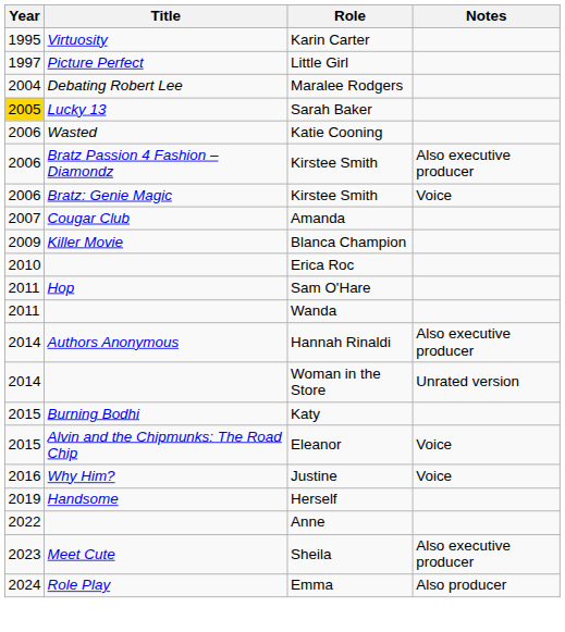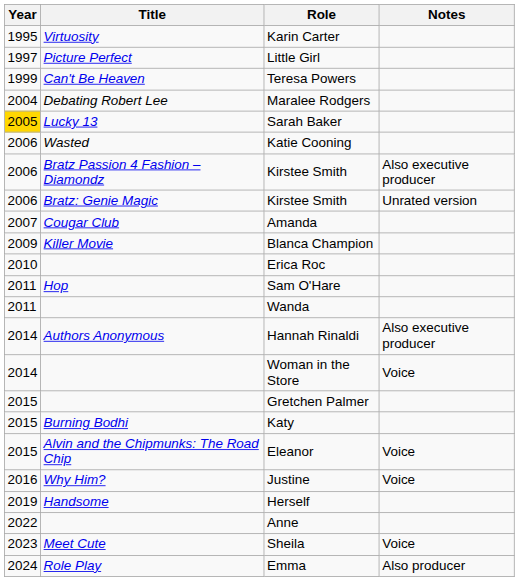 <table class="wikitable sortable">
 <tr>
 <th>Year</th>
 <th>Title</th>
 <th>Role</th>
 <th class="unsortable">Notes</th>
 </tr>
 <tr>
 <td>1995</td>
 <td><em><a href='#'>Virtuosity</a></em></td>
 <td>Karin Carter</td>
 <td></td>
 </tr>
 <tr>
 <td>1997</td>
 <td><em><a href='#'>Picture Perfect</a></em></td>
 <td>Little Girl</td>
+<td></td>
+</tr>
+<tr>
+<td>1999</td>
+<td><em><a href='#'>Can't Be Heaven</a></em></td>
+<td>Teresa Powers</td>
 <td></td>
 </tr>
 <tr>
 <td>2004</td>
 <td><em>Debating Robert Lee</em></td>
 <td>Maralee Rodgers</td>
 <td></td>
 </tr>
 <tr>
 <td style="background: gold;">2005</td>
 <td><em><a href='#'>Lucky 13</a></em></td>
 <td>Sarah Baker</td>
 <td></td>
 </tr>
 <tr>
 <td>2006</td>
 <td><em>Wasted</em></td>
 <td>Katie Cooning</td>
 <td></td>
 </tr>
 <tr>
 <td>2006</td>
 <td><em><a href='#'>Bratz Passion 4 Fashion – Diamondz</a></em></td>
 <td>Kirstee Smith</td>
 <td>Also executive producer</td>
 </tr>
 <tr>
 <td>2006</td>
 <td><em><a href='#'>Bratz: Genie Magic</a></em></td>
 <td>Kirstee Smith</td>
-<td>Voice</td>
+<td>Unrated version</td>
 </tr>
 <tr>
 <td>2007</td>
 <td><em><a href='#'>Cougar Club</a></em></td>
 <td>Amanda</td>
 <td></td>
 </tr>
 <tr>
 <td>2009</td>
 <td><em><a href='#'>Killer Movie</a></em></td>
 <td>Blanca Champion</td>
 <td></td>
 </tr>
 <tr>
 <td>2010</td>
 <td><em></em></td>
 <td>Erica Roc</td>
 <td></td>
 </tr>
 <tr>
 <td>2011</td>
 <td><em><a href='#'>Hop</a></em></td>
 <td>Sam O'Hare</td>
 <td></td>
 </tr>
 <tr>
 <td>2011</td>
 <td><em></em></td>
 <td>Wanda</td>
 <td></td>
 </tr>
 <tr>
 <td>2014</td>
 <td><em><a href='#'>Authors Anonymous</a></em></td>
 <td>Hannah Rinaldi</td>
 <td>Also executive producer</td>
 </tr>
 <tr>
 <td>2014</td>
 <td><em></em></td>
 <td>Woman in the Store</td>
-<td>Unrated version</td>
+<td>Voice</td>
+</tr>
+<tr>
+<td>2015</td>
+<td><em></em></td>
+<td>Gretchen Palmer</td>
+<td></td>
 </tr>
 <tr>
 <td>2015</td>
 <td><em><a href='#'>Burning Bodhi</a></em></td>
 <td>Katy</td>
 <td></td>
 </tr>
 <tr>
 <td>2015</td>
 <td><em><a href='#'>Alvin and the Chipmunks: The Road Chip</a></em></td>
 <td>Eleanor</td>
 <td>Voice</td>
 </tr>
 <tr>
 <td>2016</td>
 <td><em><a href='#'>Why Him?</a></em></td>
 <td>Justine</td>
 <td>Voice</td>
 </tr>
 <tr>
 <td>2019</td>
 <td><em><a href='#'>Handsome</a></em></td>
 <td>Herself</td>
 <td></td>
 </tr>
 <tr>
 <td>2022</td>
 <td><em></em></td>
 <td>Anne</td>
 <td></td>
 </tr>
 <tr>
 <td>2023</td>
 <td><em><a href='#'>Meet Cute</a></em></td>
 <td>Sheila</td>
-<td>Also executive producer</td>
+<td>Voice</td>
 </tr>
 <tr>
 <td>2024</td>
 <td><em><a href='#'>Role Play</a></em></td>
 <td>Emma</td>
 <td>Also producer</td>
 </tr>
 </table>
